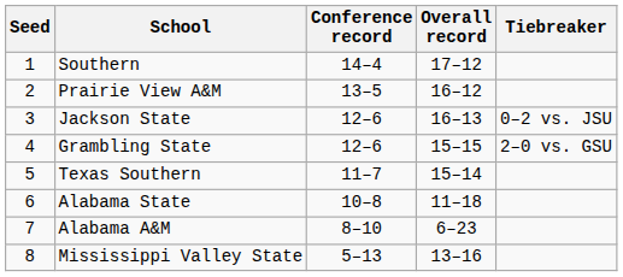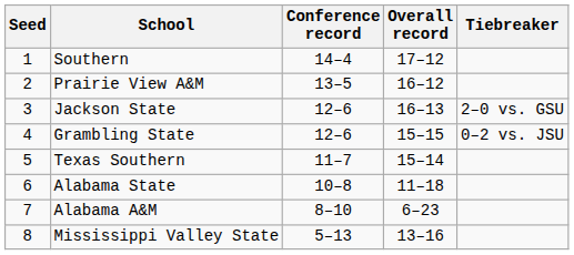 <table class="wikitable" style="white-space:nowrap; font-size:95%; text-align:center">
 <tr>
 <th>Seed</th>
 <th>School</th>
 <th>Conference<br>record</th>
 <th>Overall<br>record</th>
 <th>Tiebreaker</th>
 </tr>
 <tr>
 <td>1</td>
 <td align=left>Southern</td>
 <td>14–4</td>
 <td>17–12</td>
 <td></td>
 </tr>
 <tr>
 <td>2</td>
 <td align=left>Prairie View A&M</td>
 <td>13–5</td>
 <td>16–12</td>
 <td></td>
 </tr>
 <tr>
 <td>3</td>
 <td align=left>Jackson State</td>
 <td>12–6</td>
 <td>16–13</td>
-<td>0–2 vs. JSU</td>
+<td>2–0 vs. GSU</td>
 </tr>
 <tr>
 <td>4</td>
 <td align=left>Grambling State</td>
 <td>12–6</td>
 <td>15–15</td>
-<td>2–0 vs. GSU</td>
+<td>0–2 vs. JSU</td>
 </tr>
 <tr>
 <td>5</td>
 <td align=left>Texas Southern</td>
 <td>11–7</td>
 <td>15–14</td>
 <td></td>
 </tr>
 <tr>
 <td>6</td>
 <td align=left>Alabama State</td>
 <td>10–8</td>
 <td>11–18</td>
 <td></td>
 </tr>
 <tr>
 <td>7</td>
 <td align=left>Alabama A&M</td>
 <td>8–10</td>
 <td>6–23</td>
 <td></td>
 </tr>
 <tr>
 <td>8</td>
 <td align=left>Mississippi Valley State</td>
 <td>5–13</td>
 <td>13–16</td>
 <td></td>
 </tr>
 </table>
